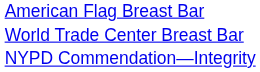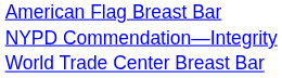 <table>
 <tr>
 <td></td>
 <td><a href='#'>American Flag Breast Bar</a></td>
 </tr>
 <tr>
 <td></td>
-<td><a href='#'>World Trade Center Breast Bar</a></td>
+<td><a href='#'>NYPD Commendation—Integrity</a></td>
 </tr>
 <tr>
 <td></td>
-<td><a href='#'>NYPD Commendation—Integrity</a></td>
+<td><a href='#'>World Trade Center Breast Bar</a></td>
 </tr>
 </table>
